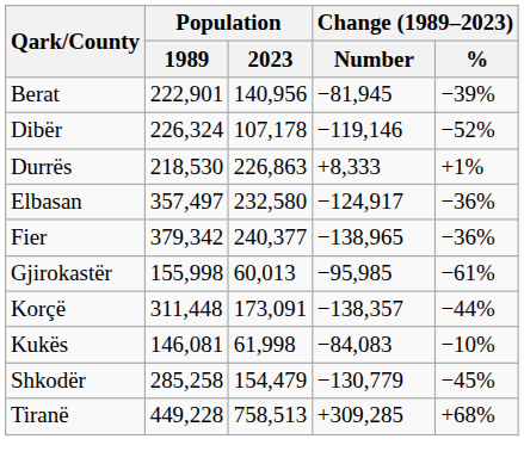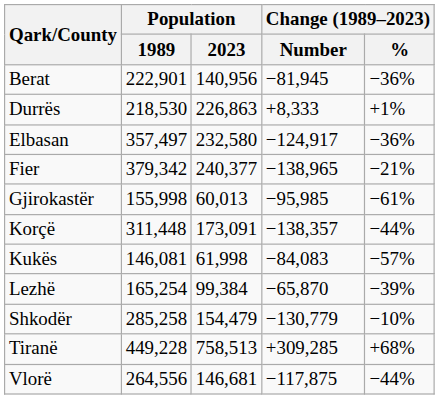 <table class="wikitable sortable">
 <tr>
 <th rowspan=2>Qark/County</th>
 <th colspan="2">Population</th>
 <th colspan=2>Change (1989–2023)</th>
 </tr>
 <tr>
 <th>1989</th>
 <th>2023</th>
 <th>Number</th>
 <th>%</th>
 </tr>
 <tr>
 <td>Berat</td>
 <td>222,901</td>
 <td>140,956</td>
 <td>−81,945</td>
-<td>−39%</td>
-</tr>
-<tr>
-<td>Dibër</td>
-<td>226,324</td>
-<td>107,178</td>
-<td>−119,146</td>
-<td>−52%</td>
+<td>−36%</td>
 </tr>
 <tr>
 <td>Durrës</td>
 <td>218,530</td>
 <td>226,863</td>
 <td>+8,333</td>
 <td>+1%</td>
 </tr>
 <tr>
 <td>Elbasan</td>
 <td>357,497</td>
 <td>232,580</td>
 <td>−124,917</td>
 <td>−36%</td>
 </tr>
 <tr>
 <td>Fier</td>
 <td>379,342</td>
 <td>240,377</td>
 <td>−138,965</td>
-<td>−36%</td>
+<td>−21%</td>
 </tr>
 <tr>
 <td>Gjirokastër</td>
 <td>155,998</td>
 <td>60,013</td>
 <td>−95,985</td>
 <td>−61%</td>
 </tr>
 <tr>
 <td>Korçë</td>
 <td>311,448</td>
 <td>173,091</td>
 <td>−138,357</td>
 <td>−44%</td>
 </tr>
 <tr>
 <td>Kukës</td>
 <td>146,081</td>
 <td>61,998</td>
 <td>−84,083</td>
-<td>−10%</td>
+<td>−57%</td>
+</tr>
+<tr>
+<td>Lezhë</td>
+<td>165,254</td>
+<td>99,384</td>
+<td>−65,870</td>
+<td>−39%</td>
 </tr>
 <tr>
 <td>Shkodër</td>
 <td>285,258</td>
 <td>154,479</td>
 <td>−130,779</td>
-<td>−45%</td>
+<td>−10%</td>
 </tr>
 <tr>
 <td>Tiranë</td>
 <td>449,228</td>
 <td>758,513</td>
 <td>+309,285</td>
 <td>+68%</td>
 </tr>
+<tr>
+<td>Vlorë</td>
+<td>264,556</td>
+<td>146,681</td>
+<td>−117,875</td>
+<td>−44%</td>
+</tr>
 </table>
